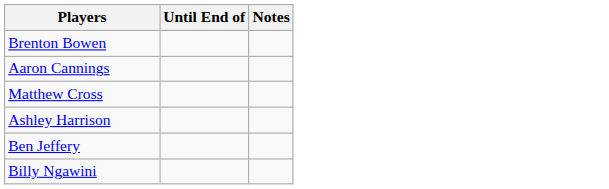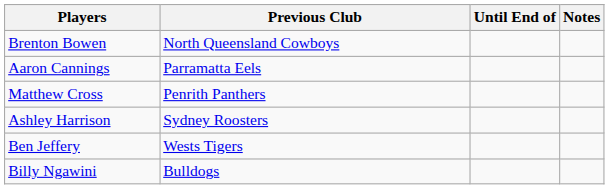 <table class="wikitable" style="font-size:90%">
 <tr style="background:#efefef;">
 <th style="width:9.5em">Players</th>
+<th style="width:19.5em">Previous Club</th>
 <th>Until End of</th>
 <th>Notes</th>
 </tr>
 <tr>
 <td><a href='#'>Brenton Bowen</a></td>
+<td> <a href='#'>North Queensland Cowboys</a></td>
 <td></td>
 <td></td>
 </tr>
 <tr>
 <td><a href='#'>Aaron Cannings</a></td>
+<td> <a href='#'>Parramatta Eels</a></td>
 <td></td>
 <td></td>
 </tr>
 <tr>
 <td><a href='#'>Matthew Cross</a></td>
+<td> <a href='#'>Penrith Panthers</a></td>
 <td></td>
 <td></td>
 </tr>
 <tr>
 <td><a href='#'>Ashley Harrison</a></td>
+<td> <a href='#'>Sydney Roosters</a></td>
 <td></td>
 <td></td>
 </tr>
 <tr>
 <td><a href='#'>Ben Jeffery</a></td>
+<td> <a href='#'>Wests Tigers</a></td>
 <td></td>
 <td></td>
 </tr>
 <tr>
 <td><a href='#'>Billy Ngawini</a></td>
+<td> <a href='#'>Bulldogs</a></td>
 <td></td>
 <td></td>
 </tr>
 </table>
